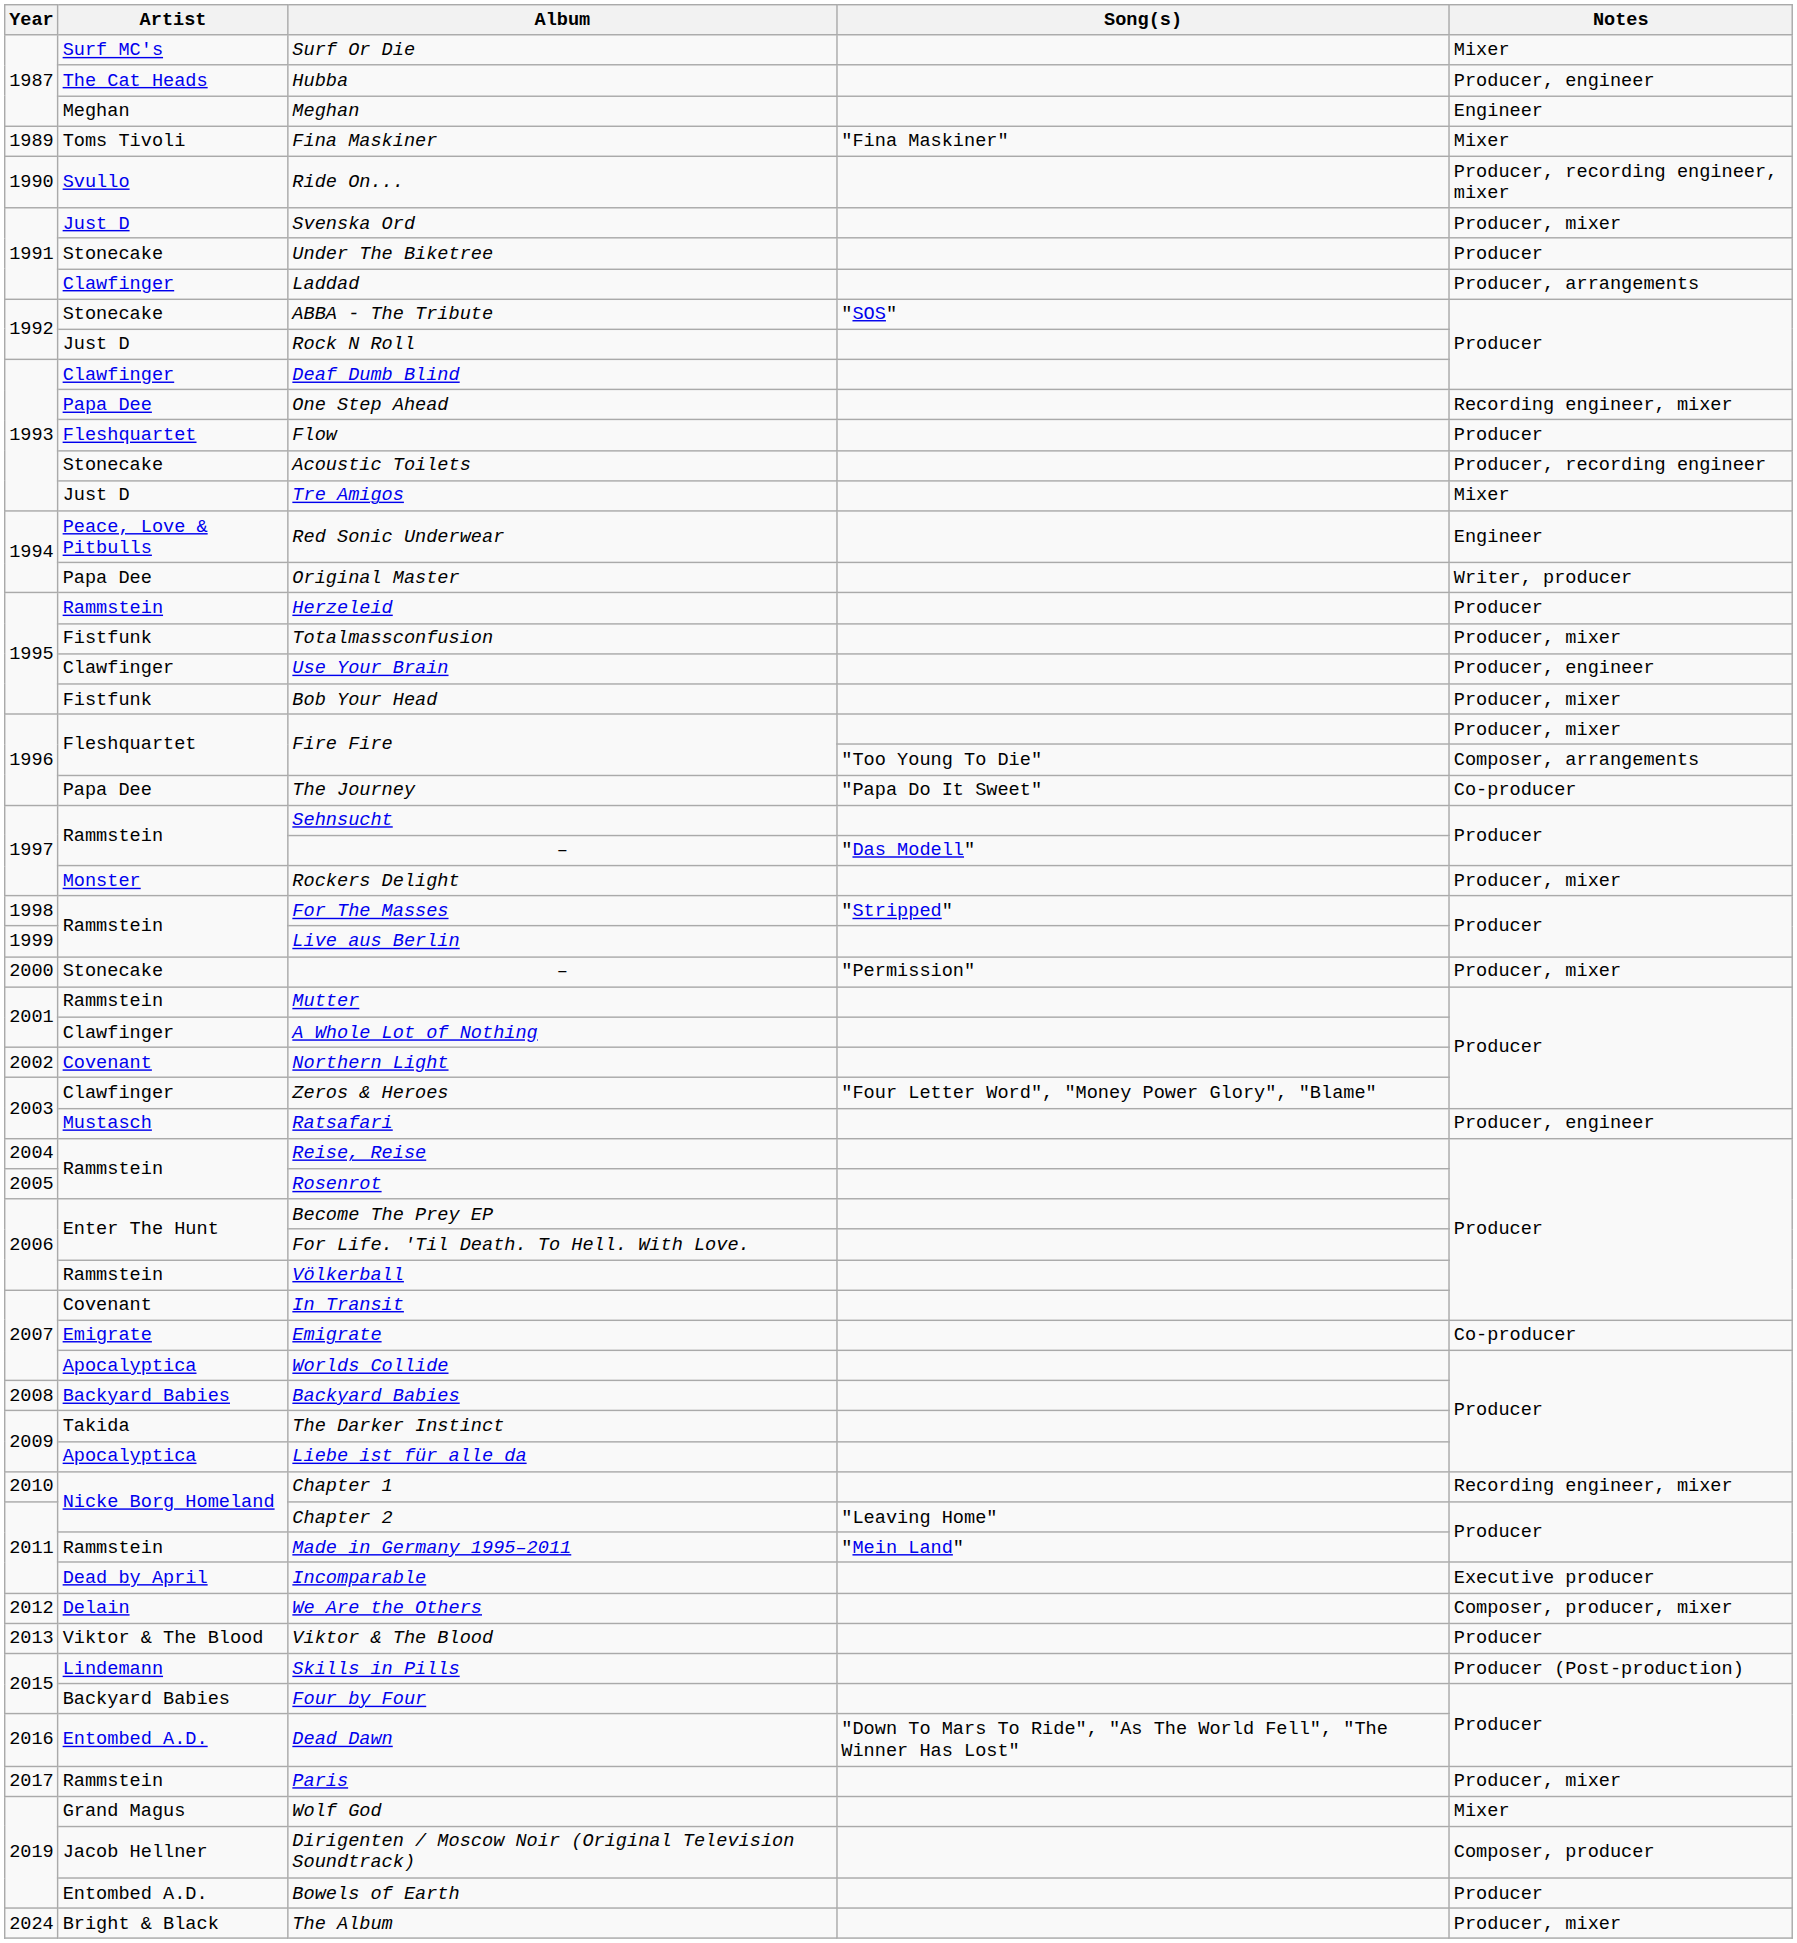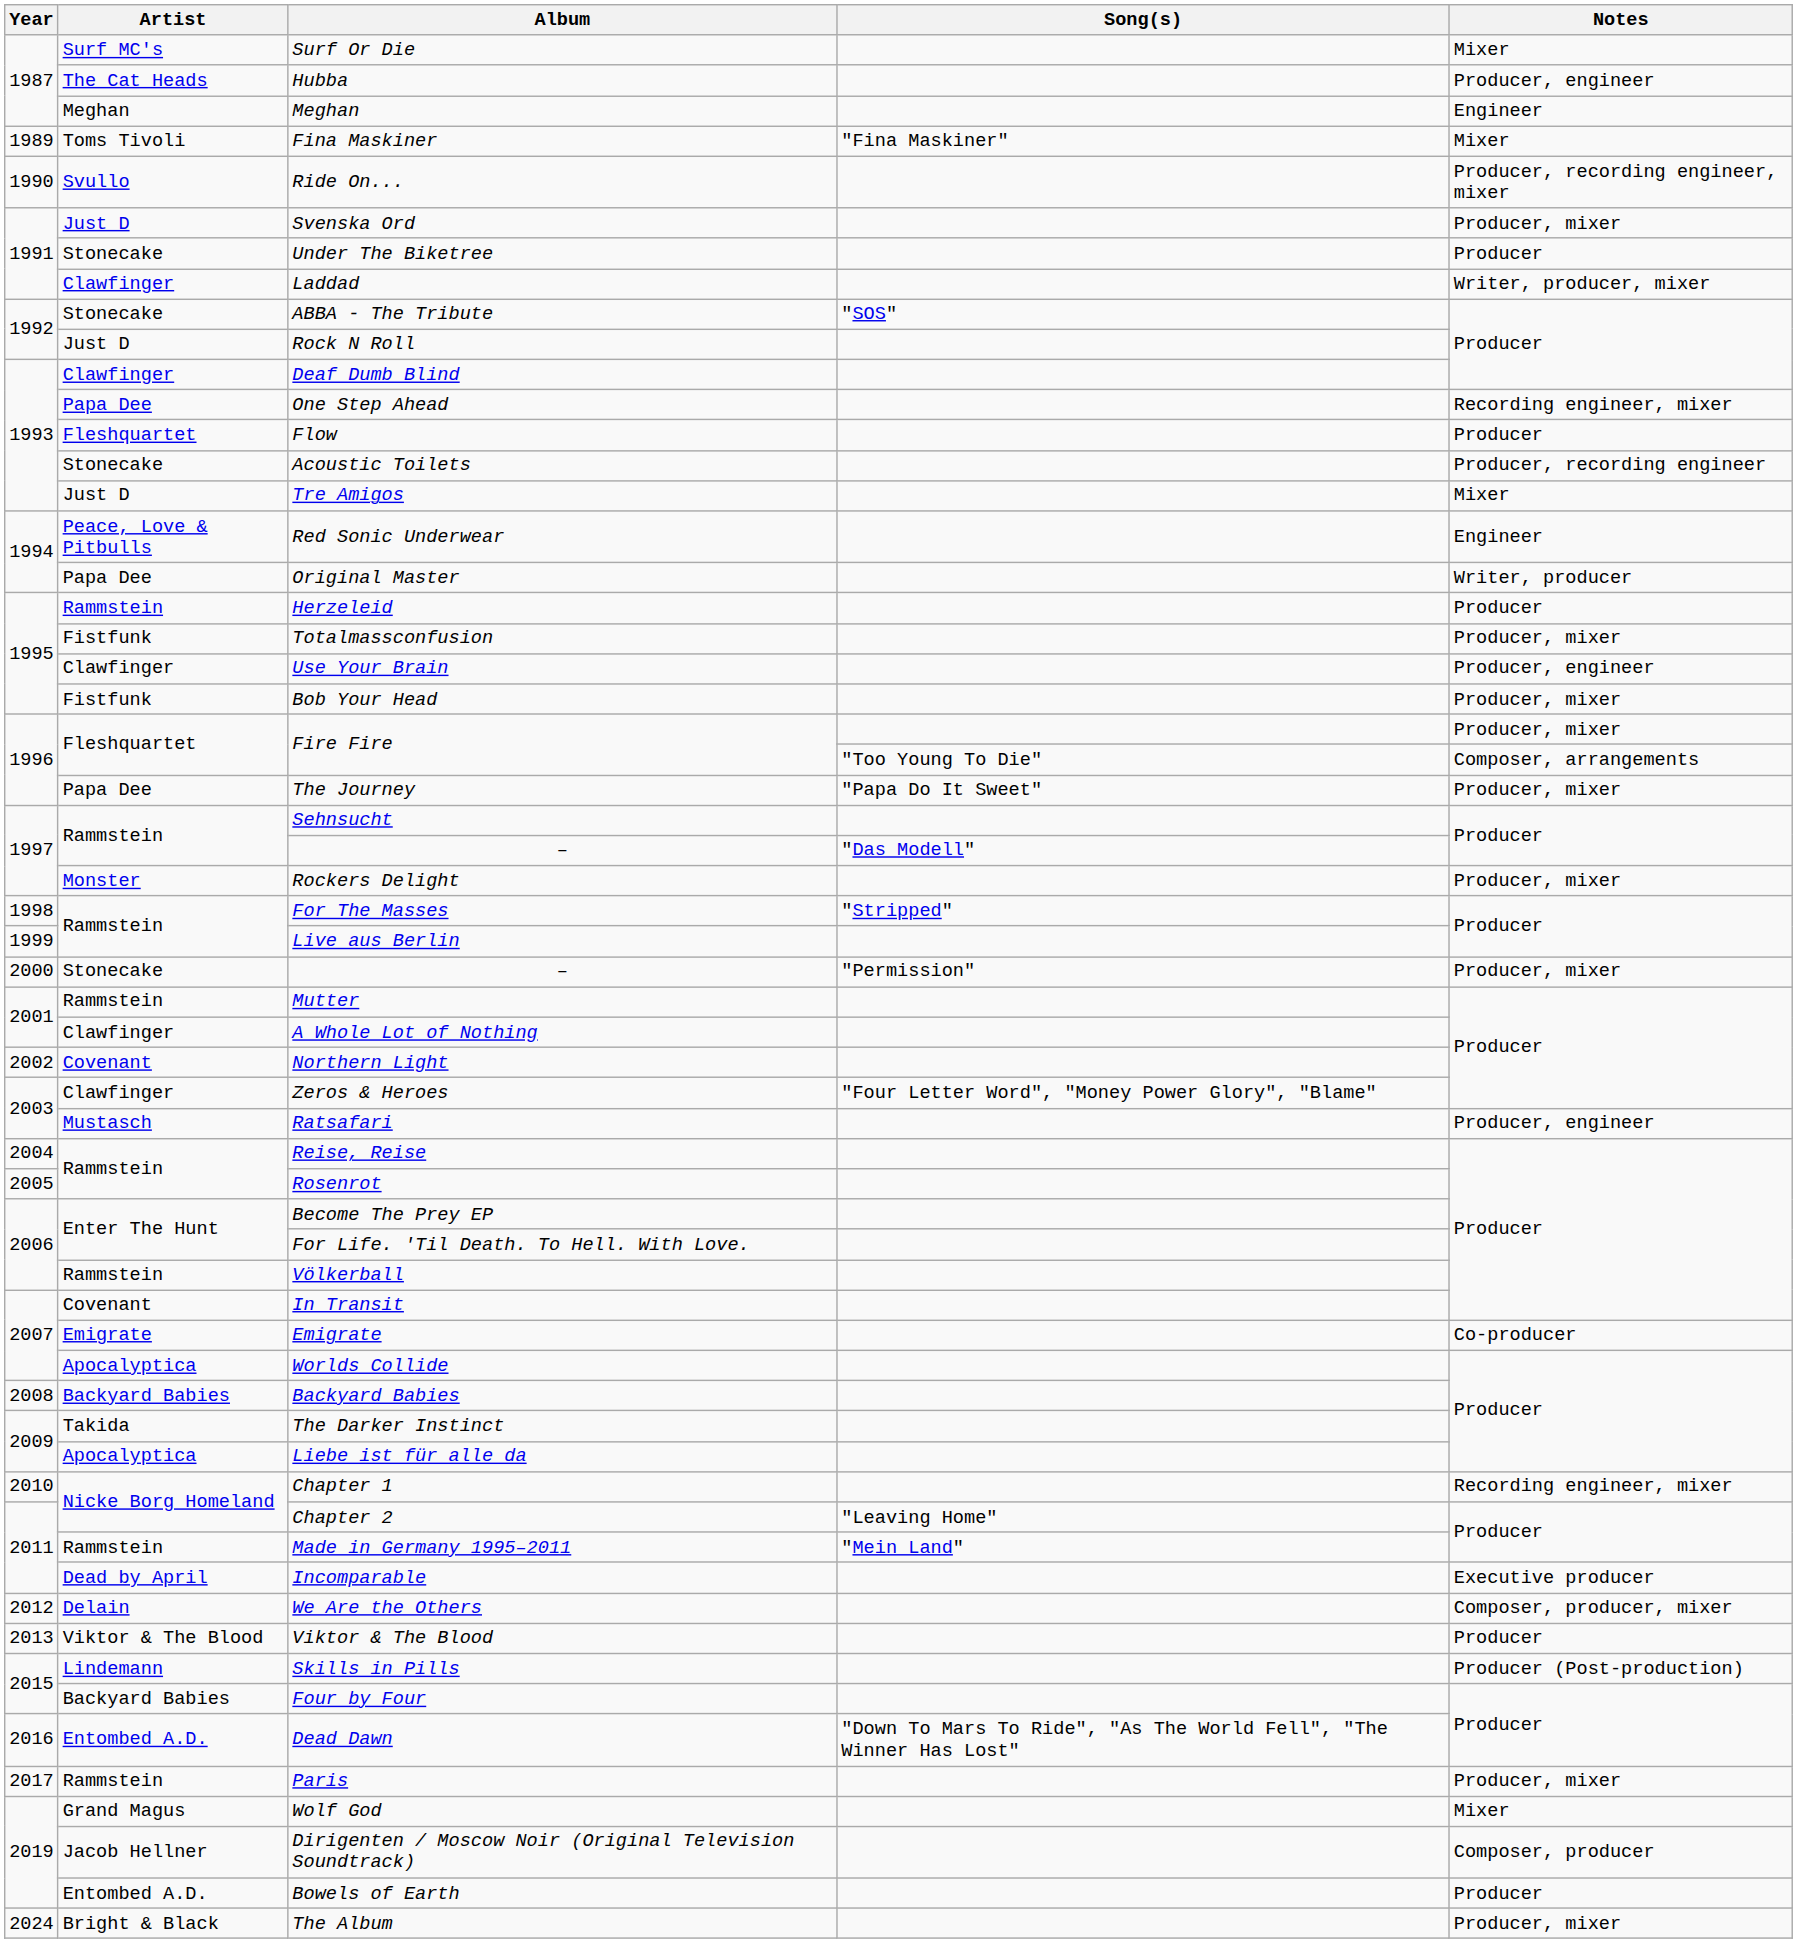 <table class="wikitable sortable">
 <tr>
 <th>Year</th>
 <th>Artist</th>
 <th>Album</th>
 <th>Song(s)</th>
 <th>Notes</th>
 </tr>
 <tr>
 <td rowspan="3">1987</td>
 <td><a href='#'>Surf MC's</a></td>
 <td><em>Surf Or Die</em></td>
 <td></td>
 <td>Mixer</td>
 </tr>
 <tr>
 <td><a href='#'>The Cat Heads</a></td>
 <td><em>Hubba</em></td>
 <td></td>
 <td>Producer, engineer</td>
 </tr>
 <tr>
 <td>Meghan</td>
 <td><em>Meghan</em></td>
 <td></td>
 <td>Engineer</td>
 </tr>
 <tr>
 <td>1989</td>
 <td>Toms Tivoli</td>
 <td><em>Fina Maskiner</em></td>
 <td>"Fina Maskiner"</td>
 <td>Mixer</td>
 </tr>
 <tr>
 <td>1990</td>
 <td><a href='#'>Svullo</a></td>
 <td><em>Ride On...</em></td>
 <td></td>
 <td>Producer, recording engineer, mixer</td>
 </tr>
 <tr>
 <td rowspan="3">1991</td>
 <td><a href='#'>Just D</a></td>
 <td><em>Svenska Ord</em></td>
 <td></td>
 <td>Producer, mixer</td>
 </tr>
 <tr>
 <td>Stonecake</td>
 <td><em>Under The Biketree</em></td>
 <td></td>
 <td>Producer</td>
 </tr>
 <tr>
 <td><a href='#'>Clawfinger</a></td>
 <td><em>Laddad</em></td>
 <td></td>
-<td>Producer, arrangements</td>
+<td>Writer, producer, mixer</td>
 </tr>
 <tr>
 <td rowspan="2">1992</td>
 <td>Stonecake</td>
 <td><em>ABBA - The Tribute</em></td>
 <td>"<a href='#'>SOS</a>"</td>
 <td rowspan="3">Producer</td>
 </tr>
 <tr>
 <td>Just D</td>
 <td><em>Rock N Roll</em></td>
 <td></td>
 </tr>
 <tr>
 <td rowspan="5">1993</td>
 <td><a href='#'>Clawfinger</a></td>
 <td><em><a href='#'>Deaf Dumb Blind</a></em></td>
 <td></td>
 </tr>
 <tr>
 <td><a href='#'>Papa Dee</a></td>
 <td><em>One Step Ahead</em></td>
 <td></td>
 <td>Recording engineer, mixer</td>
 </tr>
 <tr>
 <td><a href='#'>Fleshquartet</a></td>
 <td><em>Flow</em></td>
 <td></td>
 <td>Producer</td>
 </tr>
 <tr>
 <td>Stonecake</td>
 <td><em>Acoustic Toilets</em></td>
 <td></td>
 <td>Producer, recording engineer</td>
 </tr>
 <tr>
 <td>Just D</td>
 <td><em><a href='#'>Tre Amigos</a></em></td>
 <td></td>
 <td>Mixer</td>
 </tr>
 <tr>
 <td rowspan="2">1994</td>
 <td><a href='#'>Peace, Love & Pitbulls</a></td>
 <td><em>Red Sonic Underwear</em></td>
 <td></td>
 <td>Engineer</td>
 </tr>
 <tr>
 <td>Papa Dee</td>
 <td><em>Original Master</em></td>
 <td></td>
 <td>Writer, producer</td>
 </tr>
 <tr>
 <td rowspan="4">1995</td>
 <td><a href='#'>Rammstein</a></td>
 <td><em><a href='#'>Herzeleid</a></em></td>
 <td></td>
 <td>Producer</td>
 </tr>
 <tr>
 <td>Fistfunk</td>
 <td><em>Totalmassconfusion</em></td>
 <td></td>
 <td>Producer, mixer</td>
 </tr>
 <tr>
 <td>Clawfinger</td>
 <td><em><a href='#'>Use Your Brain</a></em></td>
 <td></td>
 <td>Producer, engineer</td>
 </tr>
 <tr>
 <td>Fistfunk</td>
 <td><em>Bob Your Head</em></td>
 <td></td>
 <td>Producer, mixer</td>
 </tr>
 <tr>
 <td rowspan="3">1996</td>
 <td rowspan="2">Fleshquartet</td>
 <td rowspan="2"><em>Fire Fire</em></td>
 <td></td>
 <td>Producer, mixer</td>
 </tr>
 <tr>
 <td>"Too Young To Die"</td>
 <td>Composer, arrangements</td>
 </tr>
 <tr>
 <td>Papa Dee</td>
 <td><em>The Journey</em></td>
 <td>"Papa Do It Sweet"</td>
-<td>Co-producer</td>
+<td>Producer, mixer</td>
 </tr>
 <tr>
 <td rowspan="3">1997</td>
 <td rowspan="2">Rammstein</td>
 <td><em><a href='#'>Sehnsucht</a></em></td>
 <td></td>
 <td rowspan="2">Producer</td>
 </tr>
 <tr>
 <td align="center">–</td>
 <td>"<a href='#'>Das Modell</a>"</td>
 </tr>
 <tr>
 <td><a href='#'>Monster</a></td>
 <td><em>Rockers Delight</em></td>
 <td></td>
 <td>Producer, mixer</td>
 </tr>
 <tr>
 <td>1998</td>
 <td rowspan="2">Rammstein</td>
 <td><em><a href='#'>For The Masses</a></em></td>
 <td>"<a href='#'>Stripped</a>"</td>
 <td rowspan="2">Producer</td>
 </tr>
 <tr>
 <td>1999</td>
 <td><em><a href='#'>Live aus Berlin</a></em></td>
 <td></td>
 </tr>
 <tr>
 <td>2000</td>
 <td>Stonecake</td>
 <td align="center">–</td>
 <td>"Permission"</td>
 <td>Producer, mixer</td>
 </tr>
 <tr>
 <td rowspan="2">2001</td>
 <td>Rammstein</td>
 <td><em><a href='#'>Mutter</a></em></td>
 <td></td>
 <td rowspan="4">Producer</td>
 </tr>
 <tr>
 <td>Clawfinger</td>
 <td><em><a href='#'>A Whole Lot of Nothing</a></em></td>
 <td></td>
 </tr>
 <tr>
 <td>2002</td>
 <td><a href='#'>Covenant</a></td>
 <td><em><a href='#'>Northern Light</a></em></td>
 <td></td>
 </tr>
 <tr>
 <td rowspan="2">2003</td>
 <td>Clawfinger</td>
 <td><em>Zeros & Heroes</em></td>
 <td>"Four Letter Word", "Money Power Glory", "Blame"</td>
 </tr>
 <tr>
 <td><a href='#'>Mustasch</a></td>
 <td><em><a href='#'>Ratsafari</a></em></td>
 <td></td>
 <td>Producer, engineer</td>
 </tr>
 <tr>
 <td>2004</td>
 <td rowspan="2">Rammstein</td>
 <td><em><a href='#'>Reise, Reise</a></em></td>
 <td></td>
 <td rowspan="6">Producer</td>
 </tr>
 <tr>
 <td>2005</td>
 <td><em><a href='#'>Rosenrot</a></em></td>
 <td></td>
 </tr>
 <tr>
 <td rowspan="3">2006</td>
 <td rowspan="2">Enter The Hunt</td>
 <td><em>Become The Prey EP</em></td>
 <td></td>
 </tr>
 <tr>
 <td><em>For Life. 'Til Death. To Hell. With Love.</em></td>
 <td></td>
 </tr>
 <tr>
 <td>Rammstein</td>
 <td><em><a href='#'>Völkerball</a></em></td>
 <td></td>
 </tr>
 <tr>
 <td rowspan="3">2007</td>
 <td>Covenant</td>
 <td><a href='#'><em>In Transit</em></a></td>
 <td></td>
 </tr>
 <tr>
 <td><a href='#'>Emigrate</a></td>
 <td><a href='#'><em>Emigrate</em></a></td>
 <td></td>
 <td>Co-producer</td>
 </tr>
 <tr>
 <td><a href='#'>Apocalyptica</a></td>
 <td><a href='#'><em>Worlds Collide</em></a></td>
 <td></td>
 <td rowspan="4">Producer</td>
 </tr>
 <tr>
 <td>2008</td>
 <td><a href='#'>Backyard Babies</a></td>
 <td><em><a href='#'>Backyard Babies</a></em></td>
 <td></td>
 </tr>
 <tr>
 <td rowspan="2">2009</td>
 <td>Takida</td>
 <td><em>The Darker Instinct</em></td>
 <td></td>
 </tr>
 <tr>
 <td><a href='#'>Apocalyptica</a></td>
 <td><em><a href='#'>Liebe ist für alle da</a></em></td>
 <td></td>
 </tr>
 <tr>
 <td>2010</td>
 <td rowspan="2"><a href='#'>Nicke Borg Homeland</a></td>
 <td><em>Chapter 1</em></td>
 <td></td>
 <td>Recording engineer, mixer</td>
 </tr>
 <tr>
 <td rowspan="3">2011</td>
 <td><em>Chapter 2</em></td>
 <td>"Leaving Home"</td>
 <td rowspan="2">Producer</td>
 </tr>
 <tr>
 <td>Rammstein</td>
 <td><em><a href='#'>Made in Germany 1995–2011</a></em></td>
 <td>"<a href='#'>Mein Land</a>"</td>
 </tr>
 <tr>
 <td><a href='#'>Dead by April</a></td>
 <td><em><a href='#'>Incomparable</a></em></td>
 <td></td>
 <td>Executive producer</td>
 </tr>
 <tr>
 <td>2012</td>
 <td><a href='#'>Delain</a></td>
 <td><em><a href='#'>We Are the Others</a></em></td>
 <td></td>
 <td>Composer, producer, mixer</td>
 </tr>
 <tr>
 <td>2013</td>
 <td>Viktor & The Blood</td>
 <td><em>Viktor & The Blood</em></td>
 <td></td>
 <td>Producer</td>
 </tr>
 <tr>
 <td rowspan="2">2015</td>
 <td><a href='#'>Lindemann</a></td>
 <td><em><a href='#'>Skills in Pills</a></em></td>
 <td></td>
 <td>Producer (Post-production)</td>
 </tr>
 <tr>
 <td>Backyard Babies</td>
 <td><em><a href='#'>Four by Four</a></em></td>
 <td></td>
 <td rowspan="2">Producer</td>
 </tr>
 <tr>
 <td>2016</td>
 <td><a href='#'>Entombed A.D.</a></td>
 <td><em><a href='#'>Dead Dawn</a></em></td>
 <td>"Down To Mars To Ride", "As The World Fell", "The Winner Has Lost"</td>
 </tr>
 <tr>
 <td>2017</td>
 <td>Rammstein</td>
 <td><em><a href='#'>Paris</a></em></td>
 <td></td>
 <td>Producer, mixer</td>
 </tr>
 <tr>
 <td rowspan="3">2019</td>
 <td>Grand Magus</td>
 <td><em>Wolf God</em></td>
 <td></td>
 <td>Mixer</td>
 </tr>
 <tr>
 <td>Jacob Hellner</td>
 <td><em>Dirigenten / Moscow Noir (Original Television Soundtrack)</em></td>
 <td></td>
 <td>Composer, producer</td>
 </tr>
 <tr>
 <td>Entombed A.D.</td>
 <td><em>Bowels of Earth</em></td>
 <td></td>
 <td>Producer</td>
 </tr>
 <tr>
 <td>2024</td>
 <td>Bright & Black</td>
 <td><em>The Album</em></td>
 <td></td>
 <td>Producer, mixer</td>
 </tr>
 </table>
